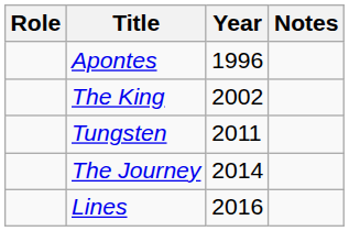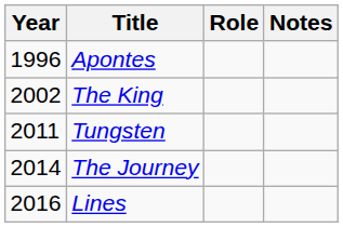 <table class="wikitable sortable">
 <tr>
+<th>Year</th>
+<th>Title</th>
 <th>Role</th>
-<th>Title</th>
-<th>Year</th>
 <th class="unsortable">Notes</th>
 </tr>
 <tr>
+<td>1996</td>
+<td><em><a href='#'>Apontes</a></em></td>
 <td></td>
-<td><em><a href='#'>Apontes</a></em></td>
-<td>1996</td>
 <td></td>
 </tr>
 <tr>
+<td>2002</td>
+<td><em><a href='#'>The King</a></em></td>
 <td></td>
-<td><em><a href='#'>The King</a></em></td>
-<td>2002</td>
 <td></td>
 </tr>
 <tr>
+<td>2011</td>
+<td><em><a href='#'>Tungsten</a></em></td>
 <td></td>
-<td><em><a href='#'>Tungsten</a></em></td>
-<td>2011</td>
 <td></td>
 </tr>
 <tr>
+<td>2014</td>
+<td><em><a href='#'>The Journey</a></em></td>
 <td></td>
-<td><em><a href='#'>The Journey</a></em></td>
-<td>2014</td>
 <td></td>
 </tr>
 <tr>
+<td>2016</td>
+<td><em><a href='#'>Lines</a></em></td>
 <td></td>
-<td><em><a href='#'>Lines</a></em></td>
-<td>2016</td>
 <td></td>
 </tr>
 </table>
